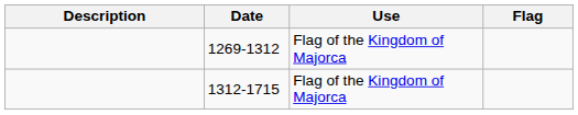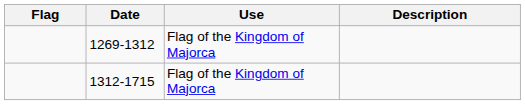 <table class="wikitable">
 <tr>
-<th width="250">Description</th>
+<th width="110">Flag</th>
 <th width="100">Date</th>
 <th width="250">Use</th>
-<th width="110">Flag</th>
+<th width="250">Description</th>
 </tr>
 <tr>
 <td></td>
 <td>1269-1312</td>
 <td>Flag of the <a href='#'>Kingdom of Majorca</a></td>
 <td></td>
 </tr>
 <tr>
 <td></td>
 <td>1312-1715</td>
 <td>Flag of the <a href='#'>Kingdom of Majorca</a></td>
 <td></td>
 </tr>
 </table>
